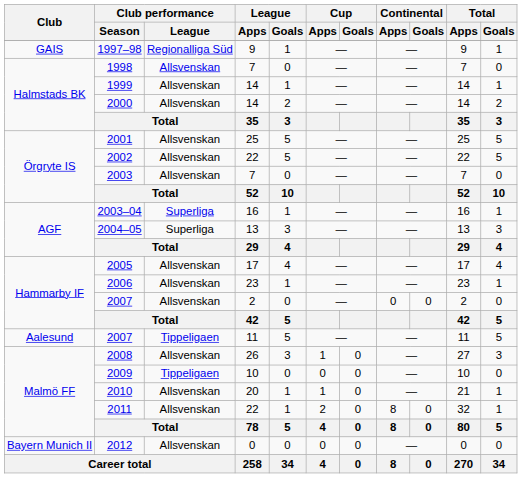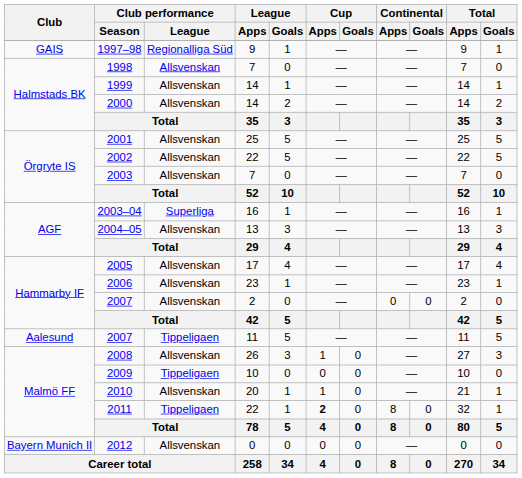 <table class="wikitable" style="text-align:center">
 <tr>
 <th rowspan="2">Club</th>
 <th colspan="2">Club performance</th>
 <th colspan="2">League</th>
 <th colspan=2>Cup</th>
 <th colspan=2>Continental</th>
 <th colspan=2>Total</th>
 </tr>
 <tr>
 <th>Season</th>
 <th>League</th>
 <th>Apps</th>
 <th>Goals</th>
 <th>Apps</th>
 <th>Goals</th>
 <th>Apps</th>
 <th>Goals</th>
 <th>Apps</th>
 <th>Goals</th>
 </tr>
 <tr>
 </tr>
 <tr>
 <td rowspan="1"><a href='#'>GAIS</a></td>
 <td><a href='#'>1997–98</a></td>
 <td><a href='#'>Regionalliga Süd</a></td>
 <td>9</td>
 <td>1</td>
 <td colspan="2">—</td>
 <td colspan="2">—</td>
 <td>9</td>
 <td>1</td>
 </tr>
 <tr>
 <td rowspan="4"><a href='#'>Halmstads BK</a></td>
 <td><a href='#'>1998</a></td>
 <td><a href='#'>Allsvenskan</a></td>
 <td>7</td>
 <td>0</td>
 <td colspan="2">—</td>
 <td colspan="2">—</td>
 <td>7</td>
 <td>0</td>
 </tr>
 <tr>
 <td><a href='#'>1999</a></td>
 <td>Allsvenskan</td>
 <td>14</td>
 <td>1</td>
 <td colspan="2">—</td>
 <td colspan="2">—</td>
 <td>14</td>
 <td>1</td>
 </tr>
 <tr>
 <td><a href='#'>2000</a></td>
 <td>Allsvenskan</td>
 <td>14</td>
 <td>2</td>
 <td colspan="2">—</td>
 <td colspan="2">—</td>
 <td>14</td>
 <td>2</td>
 </tr>
 <tr>
 <th colspan="2">Total</th>
 <th>35</th>
 <th>3</th>
 <th></th>
 <th></th>
 <th></th>
 <th></th>
 <th>35</th>
 <th>3</th>
 </tr>
 <tr>
 <td rowspan="4"><a href='#'>Örgryte IS</a></td>
 <td><a href='#'>2001</a></td>
 <td>Allsvenskan</td>
 <td>25</td>
 <td>5</td>
 <td colspan="2">—</td>
 <td colspan="2">—</td>
 <td>25</td>
 <td>5</td>
 </tr>
 <tr>
 <td><a href='#'>2002</a></td>
 <td>Allsvenskan</td>
 <td>22</td>
 <td>5</td>
 <td colspan="2">—</td>
 <td colspan="2">—</td>
 <td>22</td>
 <td>5</td>
 </tr>
 <tr>
 <td><a href='#'>2003</a></td>
 <td>Allsvenskan</td>
 <td>7</td>
 <td>0</td>
 <td colspan="2">—</td>
 <td colspan="2">—</td>
 <td>7</td>
 <td>0</td>
 </tr>
 <tr>
 <th colspan="2">Total</th>
 <th>52</th>
 <th>10</th>
 <th></th>
 <th></th>
 <th></th>
 <th></th>
 <th>52</th>
 <th>10</th>
 </tr>
 <tr>
 <td rowspan="3"><a href='#'>AGF</a></td>
 <td><a href='#'>2003–04</a></td>
 <td><a href='#'>Superliga</a></td>
 <td>16</td>
 <td>1</td>
 <td colspan="2">—</td>
 <td colspan="2">—</td>
 <td>16</td>
 <td>1</td>
 </tr>
 <tr>
 <td><a href='#'>2004–05</a></td>
-<td>Superliga</td>
+<td>Allsvenskan</td>
 <td>13</td>
 <td>3</td>
 <td colspan="2">—</td>
 <td colspan="2">—</td>
 <td>13</td>
 <td>3</td>
 </tr>
 <tr>
 <th colspan="2">Total</th>
 <th>29</th>
 <th>4</th>
 <th></th>
 <th></th>
 <th></th>
 <th></th>
 <th>29</th>
 <th>4</th>
 </tr>
 <tr>
 <td rowspan="4"><a href='#'>Hammarby IF</a></td>
 <td><a href='#'>2005</a></td>
 <td>Allsvenskan</td>
 <td>17</td>
 <td>4</td>
 <td colspan="2">—</td>
 <td colspan="2">—</td>
 <td>17</td>
 <td>4</td>
 </tr>
 <tr>
 <td><a href='#'>2006</a></td>
 <td>Allsvenskan</td>
 <td>23</td>
 <td>1</td>
 <td colspan="2">—</td>
 <td colspan="2">—</td>
 <td>23</td>
 <td>1</td>
 </tr>
 <tr>
 <td><a href='#'>2007</a></td>
 <td>Allsvenskan</td>
 <td>2</td>
 <td>0</td>
 <td colspan="2">—</td>
 <td>0</td>
 <td>0</td>
 <td>2</td>
 <td>0</td>
 </tr>
 <tr>
 <th colspan="2">Total</th>
 <th>42</th>
 <th>5</th>
 <th></th>
 <th></th>
 <th></th>
 <th></th>
 <th>42</th>
 <th>5</th>
 </tr>
 <tr>
 <td><a href='#'>Aalesund</a></td>
 <td><a href='#'>2007</a></td>
 <td><a href='#'>Tippeligaen</a></td>
 <td>11</td>
 <td>5</td>
 <td colspan="2">—</td>
 <td colspan="2">—</td>
 <td>11</td>
 <td>5</td>
 </tr>
 <tr>
 <td rowspan="5"><a href='#'>Malmö FF</a></td>
 <td><a href='#'>2008</a></td>
 <td>Allsvenskan</td>
 <td>26</td>
 <td>3</td>
 <td>1</td>
 <td>0</td>
 <td colspan="2">—</td>
 <td>27</td>
 <td>3</td>
 </tr>
 <tr>
 <td><a href='#'>2009</a></td>
 <td><a href='#'>Tippeligaen</a></td>
 <td>10</td>
 <td>0</td>
 <td>0</td>
 <td>0</td>
 <td colspan="2">—</td>
 <td>10</td>
 <td>0</td>
 </tr>
 <tr>
 <td><a href='#'>2010</a></td>
 <td>Allsvenskan</td>
 <td>20</td>
 <td>1</td>
 <td>1</td>
 <td>0</td>
 <td colspan="2">—</td>
 <td>21</td>
 <td>1</td>
 </tr>
 <tr>
 <td><a href='#'>2011</a></td>
-<td>Allsvenskan</td>
+<td><a href='#'>Tippeligaen</a></td>
 <td>22</td>
 <td>1</td>
-<td>2</td>
+<td><strong>2</strong></td>
 <td>0</td>
 <td>8</td>
 <td>0</td>
 <td>32</td>
 <td>1</td>
 </tr>
 <tr>
 <th colspan="2">Total</th>
 <th>78</th>
 <th>5</th>
 <th>4</th>
 <th>0</th>
 <th>8</th>
 <th>0</th>
 <th>80</th>
 <th>5</th>
 </tr>
 <tr>
 <td><a href='#'>Bayern Munich II</a></td>
 <td><a href='#'>2012</a></td>
 <td>Allsvenskan</td>
 <td>0</td>
 <td>0</td>
 <td>0</td>
 <td>0</td>
 <td colspan="2">—</td>
 <td>0</td>
 <td>0</td>
 </tr>
 <tr>
 <th colspan="3">Career total</th>
 <th>258</th>
 <th>34</th>
 <th>4</th>
 <th>0</th>
 <th>8</th>
 <th>0</th>
 <th>270</th>
 <th>34</th>
 </tr>
 </table>
